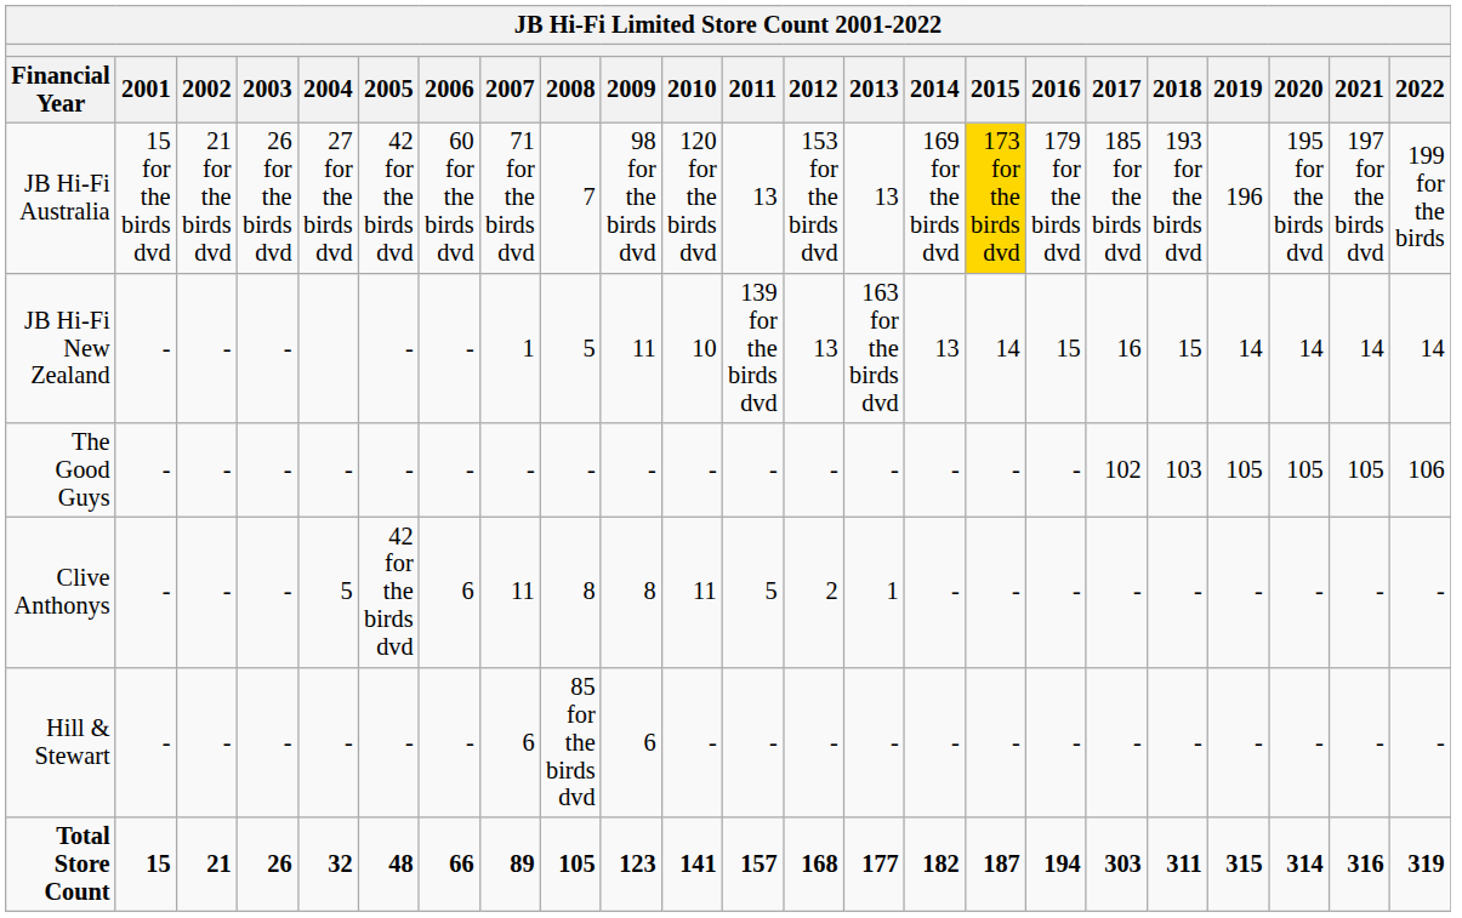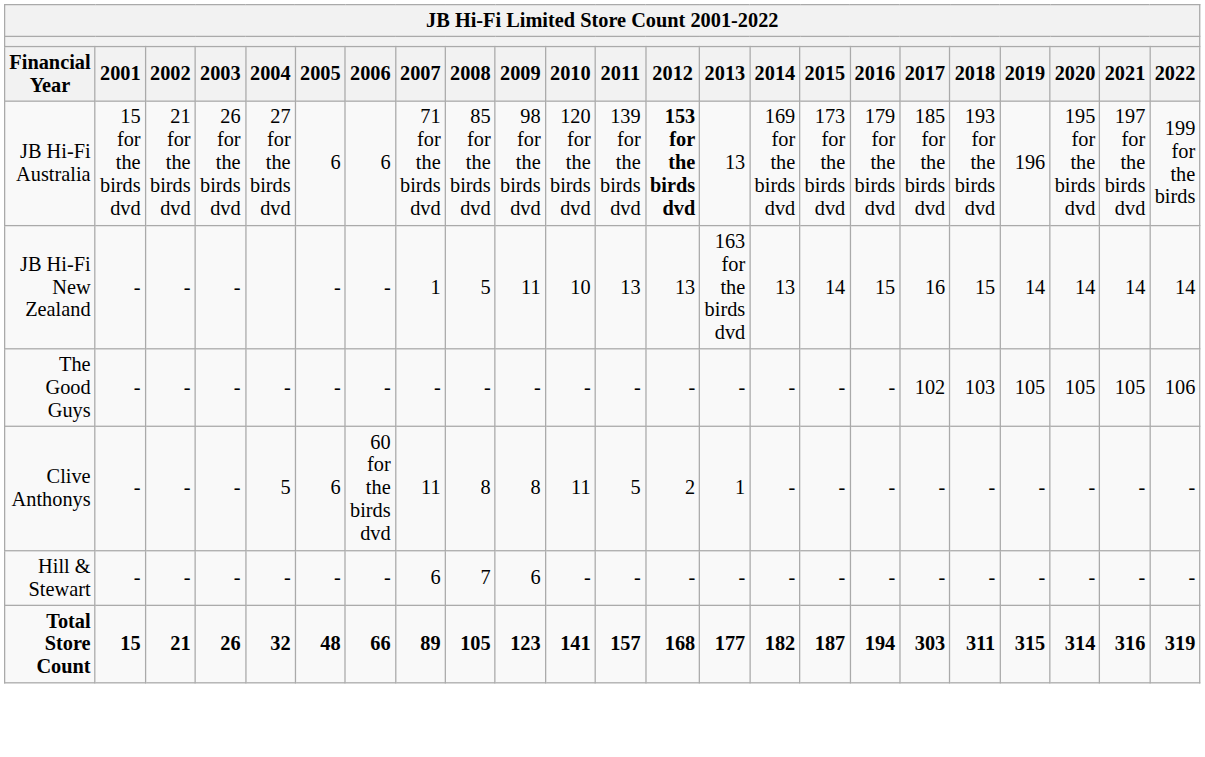 <table class="wikitable mw-collapsible" style="text-align: right;">
 <tr>
 <th colspan="23">JB Hi-Fi Limited Store Count 2001-2022</th>
 </tr>
 <tr>
 <th colspan="23"></th>
 </tr>
 <tr>
 <th>Financial Year</th>
 <th>2001</th>
 <th>2002</th>
 <th>2003</th>
 <th>2004</th>
 <th>2005</th>
 <th>2006</th>
 <th>2007</th>
 <th>2008</th>
 <th>2009</th>
 <th>2010</th>
 <th>2011</th>
 <th>2012</th>
 <th>2013</th>
 <th>2014</th>
 <th>2015</th>
 <th>2016</th>
 <th>2017</th>
 <th>2018</th>
 <th>2019</th>
 <th>2020</th>
 <th>2021</th>
 <th>2022</th>
 </tr>
 <tr>
 <td>JB Hi-Fi Australia</td>
 <td>15 for the birds dvd</td>
 <td>21 for the birds dvd</td>
 <td>26 for the birds dvd</td>
 <td>27 for the birds dvd</td>
-<td>42 for the birds dvd</td>
-<td>60 for the birds dvd</td>
+<td>6</td>
+<td>6</td>
 <td>71 for the birds dvd</td>
-<td>7</td>
+<td>85 for the birds dvd</td>
 <td>98 for the birds dvd</td>
 <td>120 for the birds dvd</td>
-<td>13</td>
-<td>153 for the birds dvd</td>
+<td>139 for the birds dvd</td>
+<td><strong>153 for the birds dvd</strong></td>
 <td>13</td>
 <td>169 for the birds dvd</td>
-<td style="background: gold;">173 for the birds dvd</td>
+<td>173 for the birds dvd</td>
 <td>179 for the birds dvd</td>
 <td>185 for the birds dvd</td>
 <td>193 for the birds dvd</td>
 <td>196</td>
 <td>195 for the birds dvd</td>
 <td>197 for the birds dvd</td>
 <td>199 for the birds</td>
 </tr>
 <tr JB Hi-Fi lakeside Joondalup>
 <td>JB Hi-Fi New Zealand</td>
 <td>-</td>
 <td>-</td>
 <td>-</td>
 <td></td>
 <td>-</td>
 <td>-</td>
 <td>1</td>
 <td>5</td>
 <td>11</td>
 <td>10</td>
-<td>139 for the birds dvd</td>
+<td>13</td>
 <td>13</td>
 <td>163 for the birds dvd</td>
 <td>13</td>
 <td>14</td>
 <td>15</td>
 <td>16</td>
 <td>15</td>
 <td>14</td>
 <td>14</td>
 <td>14</td>
 <td>14</td>
 </tr>
 <tr>
 <td>The Good Guys</td>
 <td>-</td>
 <td>-</td>
 <td>-</td>
 <td>-</td>
 <td>-</td>
 <td>-</td>
 <td>-</td>
 <td>-</td>
 <td>-</td>
 <td>-</td>
 <td>-</td>
 <td>-</td>
 <td>-</td>
 <td>-</td>
 <td>-</td>
 <td>-</td>
 <td>102</td>
 <td>103</td>
 <td>105</td>
 <td>105</td>
 <td>105</td>
 <td>106</td>
 </tr>
 <tr>
 <td>Clive Anthonys</td>
 <td>-</td>
 <td>-</td>
 <td>-</td>
 <td>5</td>
-<td>42 for the birds dvd</td>
 <td>6</td>
+<td>60 for the birds dvd</td>
 <td>11</td>
 <td>8</td>
 <td>8</td>
 <td>11</td>
 <td>5</td>
 <td>2</td>
 <td>1</td>
 <td>-</td>
 <td>-</td>
 <td>-</td>
 <td>-</td>
 <td>-</td>
 <td>-</td>
 <td>-</td>
 <td>-</td>
 <td>-</td>
 </tr>
 <tr>
 <td>Hill & Stewart</td>
 <td>-</td>
 <td>-</td>
 <td>-</td>
 <td>-</td>
 <td>-</td>
 <td>-</td>
 <td>6</td>
-<td>85 for the birds dvd</td>
+<td>7</td>
 <td>6</td>
 <td>-</td>
 <td>-</td>
 <td>-</td>
 <td>-</td>
 <td>-</td>
 <td>-</td>
 <td>-</td>
 <td>-</td>
 <td>-</td>
 <td>-</td>
 <td>-</td>
 <td>-</td>
 <td>-</td>
 </tr>
 <tr>
 <td><strong>Total Store Count</strong></td>
 <td><strong>15</strong></td>
 <td><strong>21</strong></td>
 <td><strong>26</strong></td>
 <td><strong>32</strong></td>
 <td><strong>48</strong></td>
 <td><strong>66</strong></td>
 <td><strong>89</strong></td>
 <td><strong>105</strong></td>
 <td><strong>123</strong></td>
 <td><strong>141</strong></td>
 <td><strong>157</strong></td>
 <td><strong>168</strong></td>
 <td><strong>177</strong></td>
 <td><strong>182</strong></td>
 <td><strong>187</strong></td>
 <td><strong>194</strong></td>
 <td><strong>303</strong></td>
 <td><strong>311</strong></td>
 <td><strong>315</strong></td>
 <td><strong>314</strong></td>
 <td><strong>316</strong></td>
 <td><strong>319</strong></td>
 </tr>
 </table>
